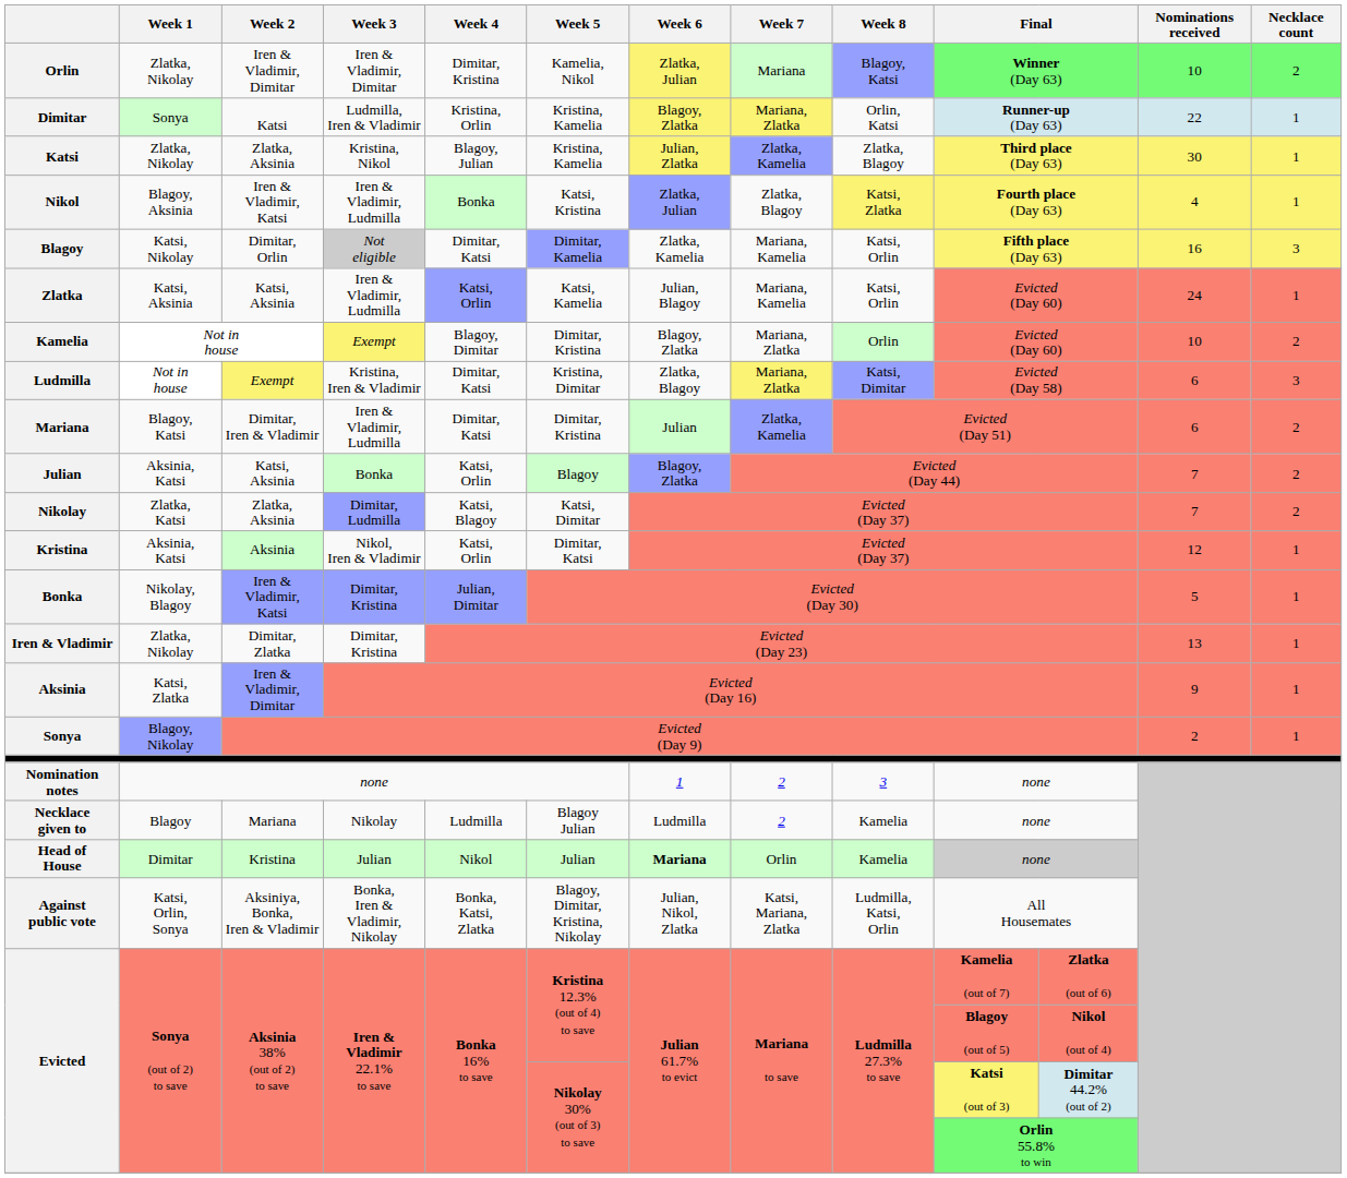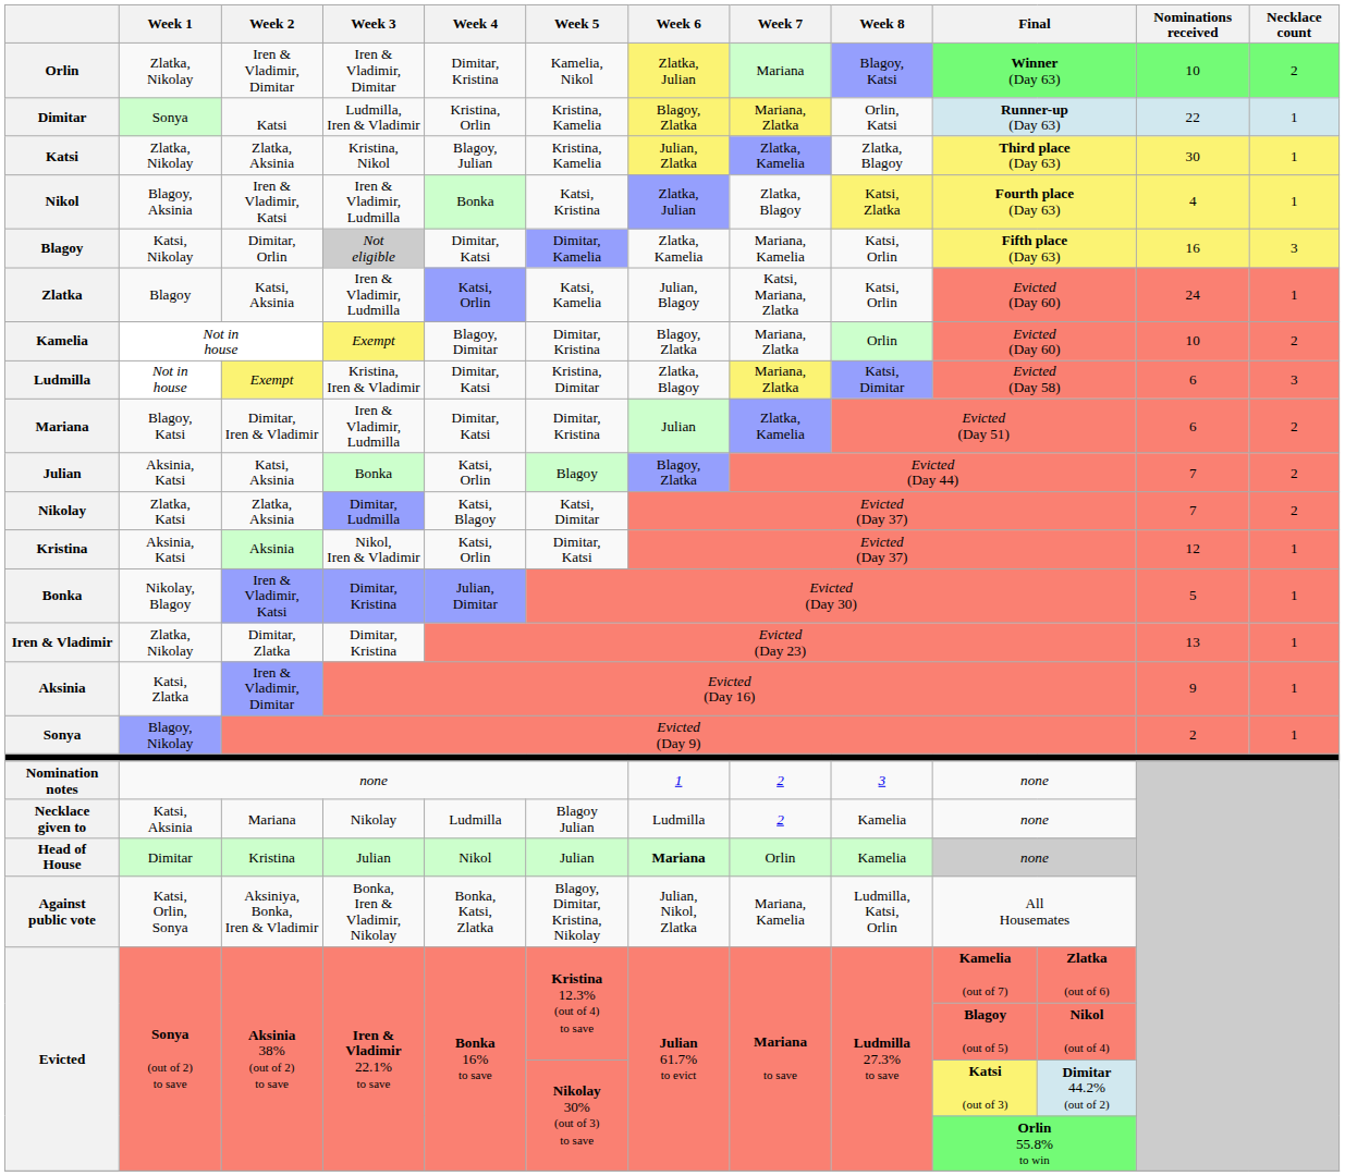 <table class="wikitable" style="text-align:center; width:100%; font-size:85%; line-height:15px">
 <tr>
 <th style="width:5%"></th>
 <th style="width:5%">Week 1</th>
 <th style="width:5%">Week 2</th>
 <th style="width:5%">Week 3</th>
 <th style="width:5%">Week 4</th>
 <th style="width:5%">Week 5</th>
 <th style="width:5%">Week 6</th>
 <th style="width:5%">Week 7</th>
 <th style="width:5%">Week 8</th>
 <th style="width:10%" colspan="2">Final</th>
 <th style="width:4%">Nominations<br>received</th>
 <th style="width:4%">Necklace<br>count</th>
 </tr>
 <tr>
 <th>Orlin</th>
 <td>Zlatka,<br>Nikolay</td>
 <td>Iren & Vladimir,<br>Dimitar</td>
 <td>Iren & Vladimir,<br>Dimitar</td>
 <td>Dimitar,<br>Kristina</td>
 <td>Kamelia,<br>Nikol</td>
 <td style="background:#FBF373">Zlatka,<br>Julian</td>
 <td style="background:#cfc;">Mariana</td>
 <td style="background:#959ffd;">Blagoy,<br>Katsi</td>
 <td colspan=2 style="background:#73FB76;"><strong>Winner</strong><br>(Day 63)</td>
 <td style="background:#73FB76;">10</td>
 <td style="background:#73FB76;">2</td>
 </tr>
 <tr>
 <th>Dimitar</th>
 <td style="background:#cfc;">Sonya</td>
 <td><br>Katsi</td>
 <td>Ludmilla,<br>Iren & Vladimir</td>
 <td>Kristina,<br>Orlin</td>
 <td>Kristina,<br>Kamelia</td>
 <td style="background:#FBF373">Blagoy,<br>Zlatka</td>
 <td style="background:#FBF373">Mariana,<br>Zlatka</td>
 <td>Orlin,<br>Katsi</td>
 <td colspan=2 style="background:#D1E8EF;"><strong>Runner-up</strong><br>(Day 63)</td>
 <td style="background:#D1E8EF;">22</td>
 <td style="background:#D1E8EF;">1</td>
 </tr>
 <tr>
 <th>Katsi</th>
 <td>Zlatka,<br>Nikolay</td>
 <td>Zlatka,<br>Aksinia</td>
 <td>Kristina,<br>Nikol</td>
 <td>Blagoy,<br>Julian</td>
 <td>Kristina,<br>Kamelia</td>
 <td style="background:#FBF373">Julian,<br>Zlatka</td>
 <td style="background:#959ffd;">Zlatka,<br>Kamelia</td>
 <td>Zlatka,<br>Blagoy</td>
 <td colspan=2 style="background:#FBF373;"><strong>Third place</strong><br>(Day 63)</td>
 <td style="background:#FBF373;">30</td>
 <td style="background:#FBF373;">1</td>
 </tr>
 <tr>
 <th>Nikol</th>
 <td>Blagoy,<br>Aksinia</td>
 <td>Iren & Vladimir,<br>Katsi</td>
 <td>Iren & Vladimir,<br>Ludmilla</td>
 <td style="background:#cfc;">Bonka</td>
 <td>Katsi,<br>Kristina</td>
 <td style="background:#959ffd;">Zlatka,<br>Julian</td>
 <td>Zlatka,<br>Blagoy</td>
 <td style="background:#FBF373">Katsi,<br>Zlatka</td>
 <td colspan=2 style="background:#FBF373;"><strong>Fourth place</strong><br>(Day 63)</td>
 <td style="background:#FBF373;">4</td>
 <td style="background:#FBF373;">1</td>
 </tr>
 <tr>
 <th>Blagoy</th>
 <td>Katsi,<br>Nikolay</td>
 <td>Dimitar,<br>Orlin</td>
 <td style="background:#CCCCCC;"><em>Not<br>eligible</em></td>
 <td>Dimitar,<br>Katsi</td>
 <td style="background:#959ffd;">Dimitar,<br>Kamelia</td>
 <td>Zlatka,<br>Kamelia</td>
 <td>Mariana,<br>Kamelia</td>
 <td>Katsi,<br>Orlin</td>
 <td colspan=2 style="background:#FBF373;"><strong>Fifth place</strong><br>(Day 63)</td>
 <td style="background:#FBF373;">16</td>
 <td style="background:#FBF373;">3</td>
 </tr>
 <tr>
 <th>Zlatka</th>
-<td>Katsi,<br>Aksinia</td>
+<td>Blagoy</td>
 <td>Katsi,<br>Aksinia</td>
 <td>Iren & Vladimir,<br>Ludmilla</td>
 <td style="background:#959ffd;">Katsi,<br>Orlin</td>
 <td>Katsi,<br>Kamelia</td>
 <td>Julian,<br>Blagoy</td>
-<td>Mariana,<br>Kamelia</td>
+<td>Katsi,<br>Mariana,<br>Zlatka</td>
 <td>Katsi,<br>Orlin</td>
 <td style="background:#FA8072;" colspan="2"><em>Evicted</em><br>(Day 60)</td>
 <td style="background:#FA8072;">24</td>
 <td style="background:#FA8072;">1</td>
 </tr>
 <tr>
 <th>Kamelia</th>
 <td style=background:white colspan="2"><em>Not in<br>house</em></td>
 <td style="background:#FBF373;"><em>Exempt</em></td>
 <td>Blagoy,<br>Dimitar</td>
 <td>Dimitar,<br>Kristina</td>
 <td>Blagoy,<br>Zlatka</td>
 <td>Mariana,<br>Zlatka</td>
 <td style="background:#cfc;">Orlin</td>
 <td style="background:#FA8072;" colspan="2"><em>Evicted</em><br>(Day 60)</td>
 <td style="background:#FA8072;">10</td>
 <td style="background:#FA8072;">2</td>
 </tr>
 <tr>
 <th>Ludmilla</th>
 <td style=background:white><em>Not in<br>house</em></td>
 <td style="background:#FBF373;"><em>Exempt</em></td>
 <td>Kristina,<br>Iren & Vladimir</td>
 <td>Dimitar,<br>Katsi</td>
 <td>Kristina,<br>Dimitar</td>
 <td>Zlatka,<br>Blagoy</td>
 <td style="background:#FBF373">Mariana,<br>Zlatka</td>
 <td style="background:#959ffd;">Katsi,<br>Dimitar</td>
 <td style="background:#FA8072;" colspan="2"><em>Evicted</em><br>(Day 58)</td>
 <td style="background:#FA8072;">6</td>
 <td style="background:#FA8072;">3</td>
 </tr>
 <tr>
 <th>Mariana</th>
 <td>Blagoy,<br>Katsi</td>
 <td>Dimitar,<br>Iren & Vladimir</td>
 <td>Iren & Vladimir,<br>Ludmilla</td>
 <td>Dimitar,<br>Katsi</td>
 <td>Dimitar,<br>Kristina</td>
 <td style="background:#cfc;">Julian</td>
 <td style="background:#959ffd;">Zlatka,<br>Kamelia</td>
 <td style="background:#FA8072;" colspan="3"><em>Evicted</em><br>(Day 51)</td>
 <td style="background:#FA8072;">6</td>
 <td style="background:#FA8072;">2</td>
 </tr>
 <tr>
 <th>Julian</th>
 <td>Aksinia,<br>Katsi</td>
 <td>Katsi,<br>Aksinia</td>
 <td style="background:#cfc;">Bonka</td>
 <td>Katsi,<br>Orlin</td>
 <td style="background:#cfc;">Blagoy</td>
 <td style="background:#959ffd;">Blagoy,<br>Zlatka</td>
 <td style="background:#FA8072;" colspan="4"><em>Evicted</em><br>(Day 44)</td>
 <td style="background:#FA8072;">7</td>
 <td style="background:#FA8072;">2</td>
 </tr>
 <tr>
 <th>Nikolay</th>
 <td>Zlatka,<br>Katsi</td>
 <td>Zlatka,<br>Aksinia</td>
 <td style="background:#959ffd;">Dimitar,<br>Ludmilla</td>
 <td>Katsi,<br>Blagoy</td>
 <td>Katsi,<br>Dimitar</td>
 <td style="background:#FA8072;" colspan="5"><em>Evicted</em><br>(Day 37)</td>
 <td style="background:#FA8072;">7</td>
 <td style="background:#FA8072;">2</td>
 </tr>
 <tr>
 <th>Kristina</th>
 <td>Aksinia,<br>Katsi</td>
 <td style="background:#cfc;">Aksinia</td>
 <td>Nikol,<br>Iren & Vladimir</td>
 <td>Katsi,<br>Orlin</td>
 <td>Dimitar,<br>Katsi</td>
 <td style="background:#FA8072;" colspan="5"><em>Evicted</em><br>(Day 37)</td>
 <td style="background:#FA8072;">12</td>
 <td style="background:#FA8072;">1</td>
 </tr>
 <tr>
 <th>Bonka</th>
 <td>Nikolay,<br>Blagoy</td>
 <td style="background:#959ffd;">Iren & Vladimir,<br>Katsi</td>
 <td style="background:#959ffd;">Dimitar,<br>Kristina</td>
 <td style="background:#959ffd;">Julian,<br>Dimitar</td>
 <td style="background:#FA8072;" colspan="6"><em>Evicted</em><br>(Day 30)</td>
 <td style="background:#FA8072;">5</td>
 <td style="background:#FA8072;">1</td>
 </tr>
 <tr>
 <th>Iren & Vladimir</th>
 <td>Zlatka,<br>Nikolay</td>
 <td>Dimitar,<br>Zlatka</td>
 <td>Dimitar,<br>Kristina</td>
 <td style="background:#FA8072;" colspan="7"><em>Evicted</em><br>(Day 23)</td>
 <td style="background:#FA8072;">13</td>
 <td style="background:#FA8072;">1</td>
 </tr>
 <tr>
 <th>Aksinia</th>
 <td>Katsi,<br>Zlatka</td>
 <td style="background:#959ffd;">Iren & Vladimir,<br>Dimitar</td>
 <td style="background:#FA8072;" colspan="8"><em>Evicted</em><br>(Day 16)</td>
 <td style="background:#FA8072;">9</td>
 <td style="background:#FA8072;">1</td>
 </tr>
 <tr>
 <th>Sonya</th>
 <td style="background:#959ffd;">Blagoy,<br>Nikolay</td>
 <td style="background:#FA8072;" colspan="9"><em>Evicted</em><br>(Day 9)</td>
 <td style="background:#FA8072;">2</td>
 <td style="background:#FA8072;">1</td>
 </tr>
 <tr>
 <th style="background:#000;" colspan="13"></th>
 </tr>
 <tr>
 <th>Nomination notes</th>
 <td colspan=5><em>none</em></td>
 <td><em><a href='#'>1</a></em></td>
 <td><em><a href='#'>2</a></em></td>
 <td><em><a href='#'>3</a></em></td>
 <td colspan=2><em>none</em></td>
 <td style="background:#CCCCCC;" rowspan="8" colspan="2"></td>
 </tr>
 <tr>
 <th>Necklace<br>given to</th>
-<td>Blagoy</td>
+<td>Katsi,<br>Aksinia</td>
 <td>Mariana</td>
 <td>Nikolay</td>
 <td>Ludmilla</td>
 <td>Blagoy<br>Julian</td>
 <td>Ludmilla</td>
 <td><em><a href='#'>2</a></em></td>
 <td>Kamelia</td>
 <td colspan=2><em>none</em></td>
 </tr>
 <tr>
 <th>Head of<br>House</th>
 <td style="background:#cfc;">Dimitar</td>
 <td style="background:#cfc;">Kristina</td>
 <td style="background:#cfc;">Julian</td>
 <td style="background:#cfc;">Nikol</td>
 <td style="background:#cfc;">Julian</td>
 <td style="background:#cfc;"><strong>Mariana</strong></td>
 <td style="background:#cfc;">Orlin</td>
 <td style="background:#cfc;">Kamelia</td>
 <td colspan=2 style="background:#CCCCCC;"><em>none</em></td>
 </tr>
 <tr>
 <th>Against<br>public vote</th>
 <td>Katsi,<br>Orlin,<br>Sonya</td>
 <td>Aksiniya,<br>Bonka,<br>Iren & Vladimir</td>
 <td>Bonka,<br>Iren & Vladimir,<br>Nikolay</td>
 <td>Bonka,<br>Katsi,<br>Zlatka</td>
 <td>Blagoy,<br>Dimitar,<br>Kristina,<br>Nikolay</td>
 <td>Julian,<br>Nikol,<br>Zlatka</td>
-<td>Katsi,<br>Mariana,<br>Zlatka</td>
+<td>Mariana,<br>Kamelia</td>
 <td>Ludmilla,<br>Katsi,<br>Orlin</td>
 <td colspan="2">All<br>Housemates</td>
 </tr>
 <tr>
 <th rowspan="4">Evicted</th>
 <td style="background:#FA8072" rowspan="4"><strong>Sonya</strong><br><small><br>(out of 2)<br>to save</small></td>
 <td style="background:#FA8072" rowspan="4"><strong>Aksinia</strong><br>38%<br><small>(out of 2)<br>to save</small></td>
 <td style="background:#FA8072" rowspan="4"><strong>Iren & Vladimir</strong><br>22.1%<small><br>to save</small><br></td>
 <td style="background:#FA8072" rowspan="4"><strong>Bonka</strong><br>16%<br><small>to save</small></td>
 <td style="background:#FA8072" rowspan="2"><strong>Kristina</strong><br>12.3%<br><small>(out of 4)<br>to save</small></td>
 <td style="background:#FA8072" rowspan="4"><strong>Julian</strong><br>61.7%<br><small>to evict</small></td>
 <td style="background:#FA8072" rowspan="4"><strong>Mariana</strong><br><small><br>to save</small></td>
 <td style="background:#FA8072" rowspan="4"><strong>Ludmilla</strong><br>27.3%<br><small>to save</small></td>
 <td style="background:#FA8072"><strong>Kamelia</strong><br><small><br>(out of 7)</small></td>
 <td style="background:#FA8072"><strong>Zlatka</strong><br><small><br>(out of 6)</small></td>
 </tr>
 <tr>
 <td style="background:#fa8072;"><strong>Blagoy</strong><br><small><br>(out of 5)</small></td>
 <td style="background:#fa8072;"><strong>Nikol</strong><br><small><br>(out of 4)</small></td>
 </tr>
 <tr>
 <td style="background:#FA8072" rowspan="2"><strong>Nikolay</strong><br>30%<br><small>(out of 3)<br>to save</small></td>
 <td style="background:#FBF373;"><strong>Katsi</strong><br><small><br>(out of 3)</small></td>
 <td style="background:#D1E8EF"><strong>Dimitar</strong><br>44.2%<br><small>(out of 2)</small></td>
 </tr>
 <tr>
 <td style="background:#73FB76" colspan="2"><strong>Orlin</strong><br>55.8%<br><small>to win</small></td>
 </tr>
 <tr>
 </tr>
 </table>
